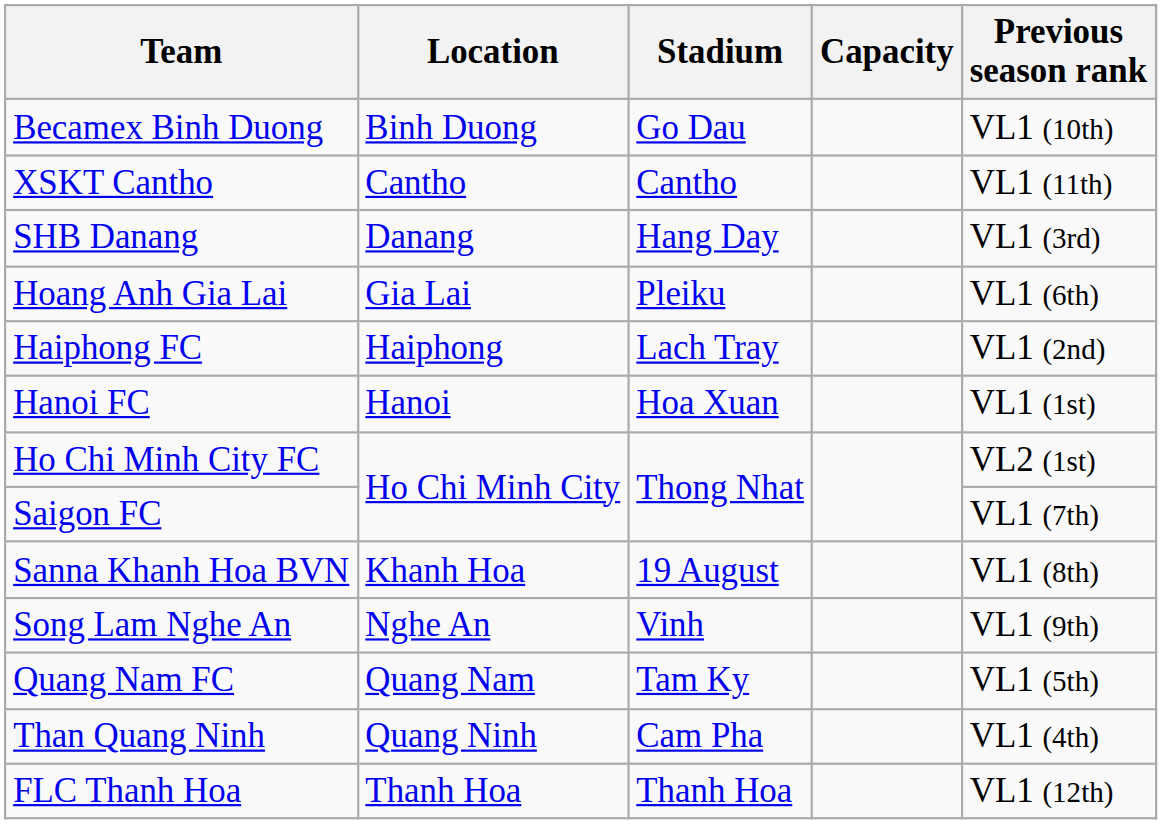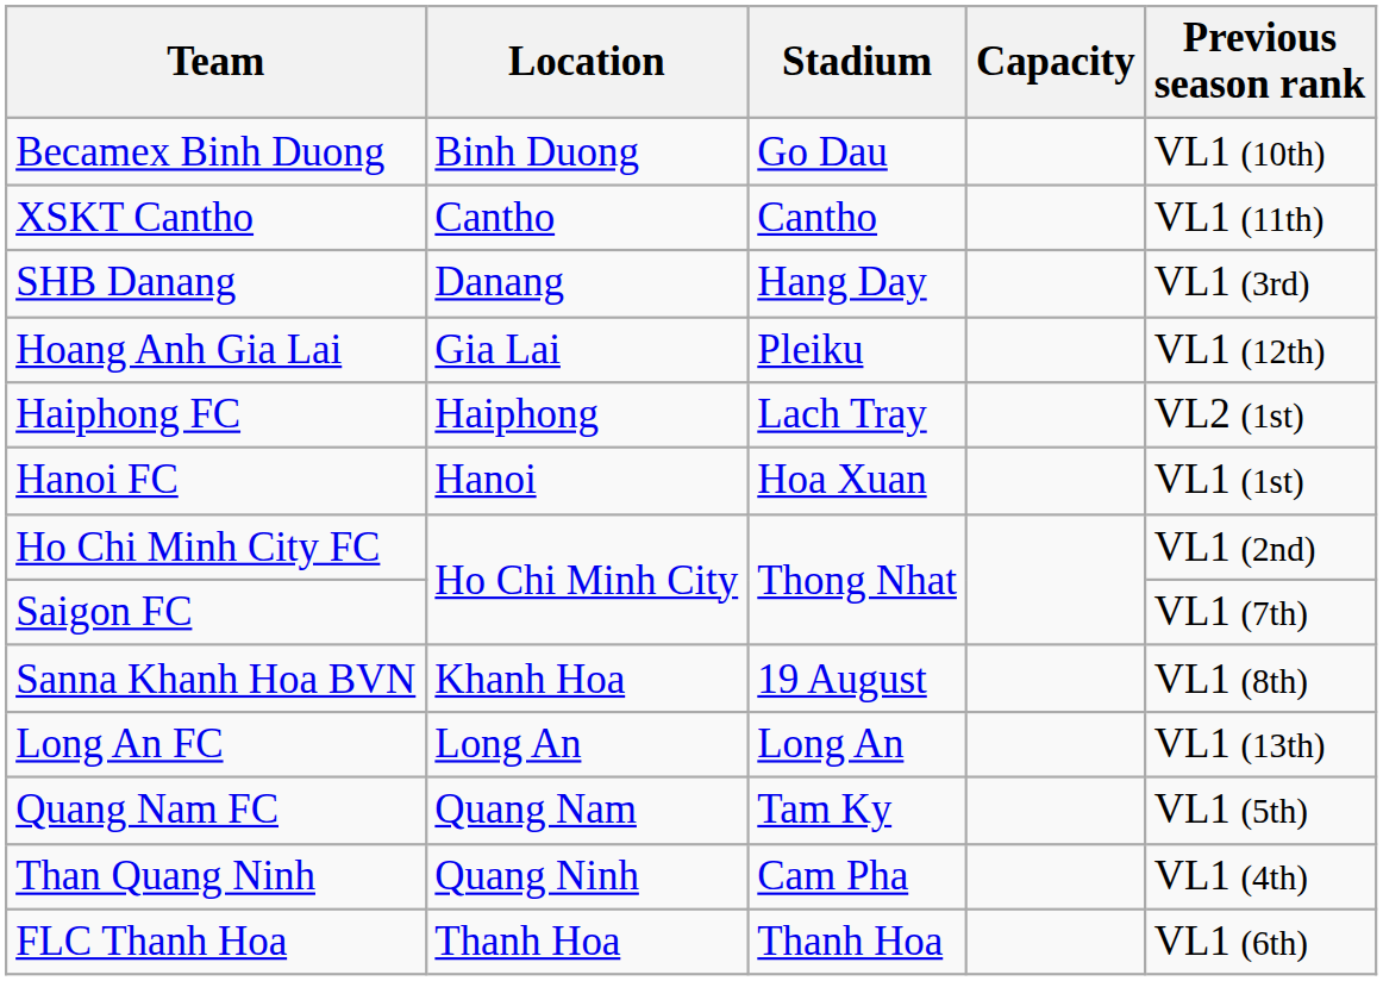 <table class="wikitable sortable">
 <tr>
 <th>Team</th>
 <th>Location</th>
 <th>Stadium</th>
 <th>Capacity</th>
 <th>Previous<br>season rank</th>
 </tr>
 <tr>
 <td><a href='#'>Becamex Binh Duong</a></td>
 <td><a href='#'>Binh Duong</a></td>
 <td><a href='#'>Go Dau</a></td>
 <td></td>
 <td>VL1 <small>(10th)</small></td>
 </tr>
 <tr>
 <td><a href='#'>XSKT Cantho</a></td>
 <td><a href='#'>Cantho</a></td>
 <td><a href='#'>Cantho</a></td>
 <td></td>
 <td>VL1 <small>(11th)</small></td>
 </tr>
 <tr>
 <td><a href='#'>SHB Danang</a></td>
 <td><a href='#'>Danang</a></td>
 <td><a href='#'>Hang Day</a></td>
 <td></td>
 <td>VL1 <small>(3rd)</small></td>
 </tr>
 <tr>
 <td><a href='#'>Hoang Anh Gia Lai</a></td>
 <td><a href='#'>Gia Lai</a></td>
 <td><a href='#'>Pleiku</a></td>
 <td></td>
-<td>VL1 <small>(6th)</small></td>
+<td>VL1 <small>(12th)</small></td>
 </tr>
 <tr>
 <td><a href='#'>Haiphong FC</a></td>
 <td><a href='#'>Haiphong</a></td>
 <td><a href='#'>Lach Tray</a></td>
 <td></td>
-<td>VL1 <small>(2nd)</small></td>
+<td> VL2 <small>(1st)</small></td>
 </tr>
 <tr>
 <td><a href='#'>Hanoi FC</a></td>
 <td><a href='#'>Hanoi</a></td>
 <td><a href='#'>Hoa Xuan</a></td>
 <td></td>
 <td>VL1 <small>(1st)</small></td>
 </tr>
 <tr>
 <td><a href='#'>Ho Chi Minh City FC</a></td>
 <td rowspan=2><a href='#'>Ho Chi Minh City</a></td>
 <td rowspan=2><a href='#'>Thong Nhat</a></td>
 <td rowspan=2></td>
-<td> VL2 <small>(1st)</small></td>
+<td>VL1 <small>(2nd)</small></td>
 </tr>
 <tr>
 <td><a href='#'>Saigon FC</a></td>
 <td>VL1 <small>(7th)</small></td>
 </tr>
 <tr>
 <td><a href='#'>Sanna Khanh Hoa BVN</a></td>
 <td><a href='#'>Khanh Hoa</a></td>
 <td><a href='#'>19 August</a></td>
 <td></td>
 <td>VL1 <small>(8th)</small></td>
 </tr>
 <tr>
-<td><a href='#'>Song Lam Nghe An</a></td>
-<td><a href='#'>Nghe An</a></td>
-<td><a href='#'>Vinh</a></td>
+<td><a href='#'>Long An FC</a></td>
+<td><a href='#'>Long An</a></td>
+<td><a href='#'>Long An</a></td>
 <td></td>
-<td>VL1 <small>(9th)</small></td>
+<td>VL1 <small>(13th)</small></td>
 </tr>
 <tr>
 <td><a href='#'>Quang Nam FC</a></td>
 <td><a href='#'>Quang Nam</a></td>
 <td><a href='#'>Tam Ky</a></td>
 <td></td>
 <td>VL1 <small>(5th)</small></td>
 </tr>
 <tr>
 <td><a href='#'>Than Quang Ninh</a></td>
 <td><a href='#'>Quang Ninh</a></td>
 <td><a href='#'>Cam Pha</a></td>
 <td></td>
 <td>VL1 <small>(4th)</small></td>
 </tr>
 <tr>
 <td><a href='#'>FLC Thanh Hoa</a></td>
 <td><a href='#'>Thanh Hoa</a></td>
 <td><a href='#'>Thanh Hoa</a></td>
 <td></td>
-<td>VL1 <small>(12th)</small></td>
+<td>VL1 <small>(6th)</small></td>
 </tr>
 </table>
